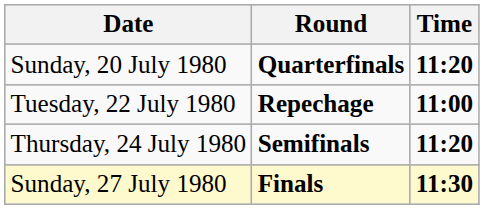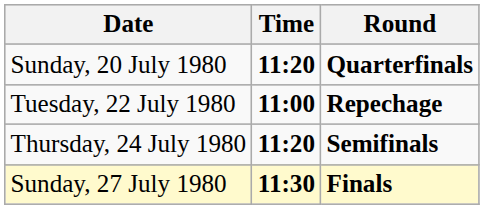 <table class="wikitable">
 <tr>
 <th>Date</th>
+<th>Time</th>
 <th>Round</th>
-<th>Time</th>
 </tr>
 <tr>
 <td>Sunday, 20 July 1980</td>
+<td><strong>11:20</strong></td>
 <td><strong>Quarterfinals</strong></td>
-<td><strong>11:20</strong></td>
 </tr>
 <tr>
 <td>Tuesday, 22 July 1980</td>
+<td><strong>11:00</strong></td>
 <td><strong>Repechage</strong></td>
-<td><strong>11:00</strong></td>
 </tr>
 <tr>
 <td>Thursday, 24 July 1980</td>
+<td><strong>11:20</strong></td>
 <td><strong>Semifinals</strong></td>
-<td><strong>11:20</strong></td>
 </tr>
 <tr style=background:lemonchiffon>
 <td>Sunday, 27 July 1980</td>
+<td><strong>11:30</strong></td>
 <td><strong>Finals</strong></td>
-<td><strong>11:30</strong></td>
 </tr>
 </table>
